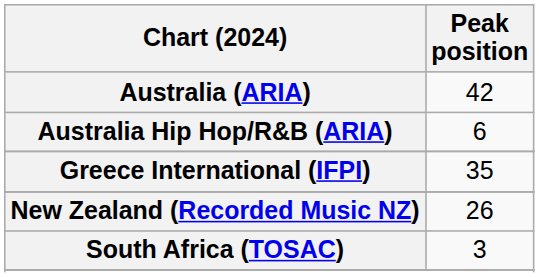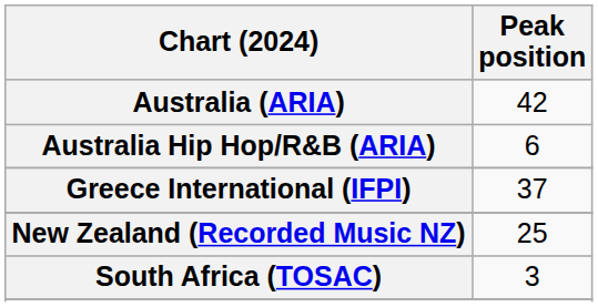 <table class="wikitable sortable plainrowheaders" style="text-align:center">
 <tr>
 <th scope="col">Chart (2024)</th>
 <th scope="col">Peak<br>position</th>
 </tr>
 <tr>
 <th scope="row">Australia (<a href='#'>ARIA</a>)</th>
 <td>42</td>
 </tr>
 <tr>
 <th scope="row">Australia Hip Hop/R&B (<a href='#'>ARIA</a>)</th>
 <td>6</td>
 </tr>
 <tr>
 </tr>
 <tr>
 </tr>
 <tr>
 <th scope="row">Greece International (<a href='#'>IFPI</a>)</th>
-<td>35</td>
+<td>37</td>
 </tr>
 <tr>
 </tr>
 <tr>
 <th scope="row">New Zealand (<a href='#'>Recorded Music NZ</a>)</th>
-<td>26</td>
+<td>25</td>
 </tr>
 <tr>
 <th scope="row">South Africa (<a href='#'>TOSAC</a>)</th>
 <td>3</td>
 </tr>
 <tr>
 </tr>
 <tr>
 </tr>
 <tr>
 </tr>
 <tr>
 </tr>
 </table>
